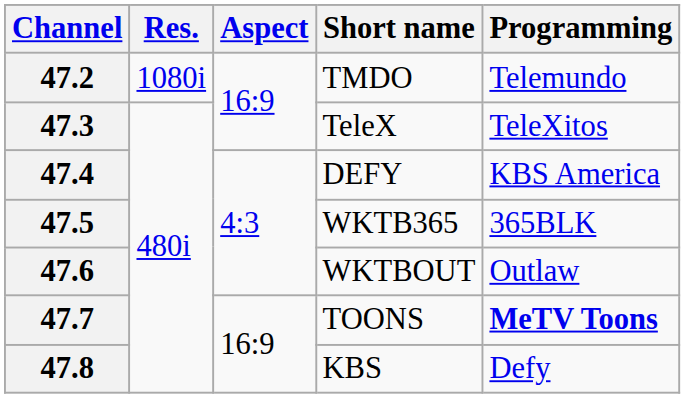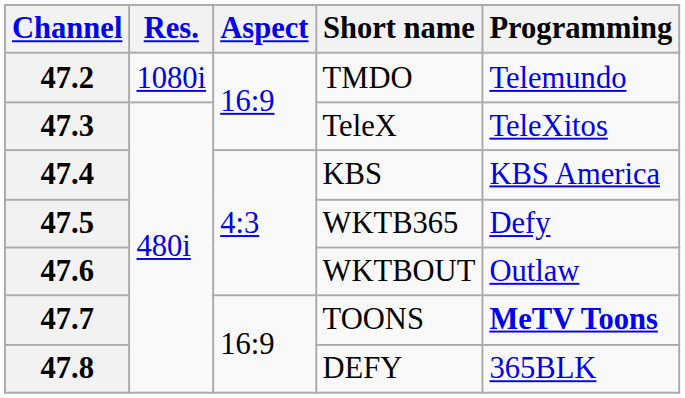 <table class="wikitable">
 <tr>
 <th scope = "col"><a href='#'>Channel</a></th>
 <th scope = "col"><a href='#'>Res.</a></th>
 <th scope = "col"><a href='#'>Aspect</a></th>
 <th scope = "col">Short name</th>
 <th scope = "col">Programming</th>
 </tr>
 <tr>
 <th scope = "row">47.2</th>
 <td><a href='#'>1080i</a></td>
 <td rowspan=2><a href='#'>16:9</a></td>
 <td>TMDO</td>
 <td><a href='#'>Telemundo</a></td>
 </tr>
 <tr>
 <th scope = "row">47.3</th>
 <td rowspan=6><a href='#'>480i</a></td>
 <td>TeleX</td>
 <td><a href='#'>TeleXitos</a></td>
 </tr>
 <tr>
 <th scope = "row">47.4</th>
 <td rowspan=3><a href='#'>4:3</a></td>
-<td>DEFY</td>
+<td>KBS</td>
 <td><a href='#'>KBS America</a></td>
 </tr>
 <tr>
 <th scope = "row">47.5</th>
 <td>WKTB365</td>
-<td><a href='#'>365BLK</a></td>
+<td><a href='#'>Defy</a></td>
 </tr>
 <tr>
 <th scope = "row">47.6</th>
 <td>WKTBOUT</td>
 <td><a href='#'>Outlaw</a></td>
 </tr>
 <tr>
 <th scope = "row">47.7</th>
 <td rowspan=2>16:9</td>
 <td>TOONS</td>
 <td><strong><a href='#'>MeTV Toons</a></strong></td>
 </tr>
 <tr>
 <th scope = "row">47.8</th>
-<td>KBS</td>
-<td><a href='#'>Defy</a></td>
+<td>DEFY</td>
+<td><a href='#'>365BLK</a></td>
 </tr>
 </table>
